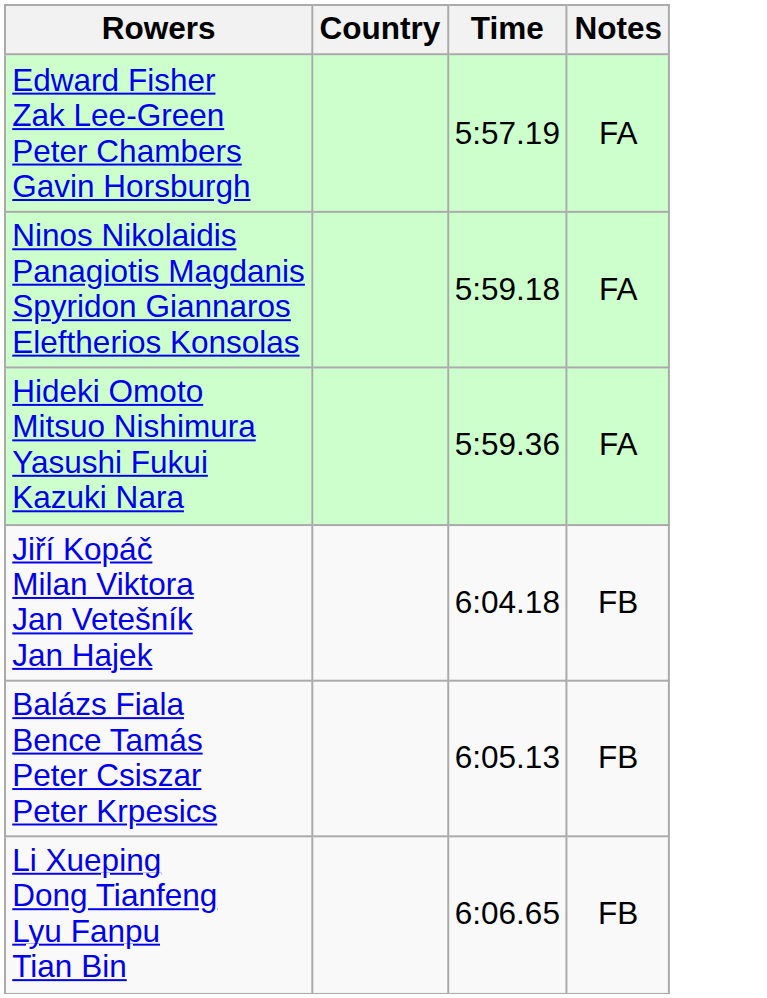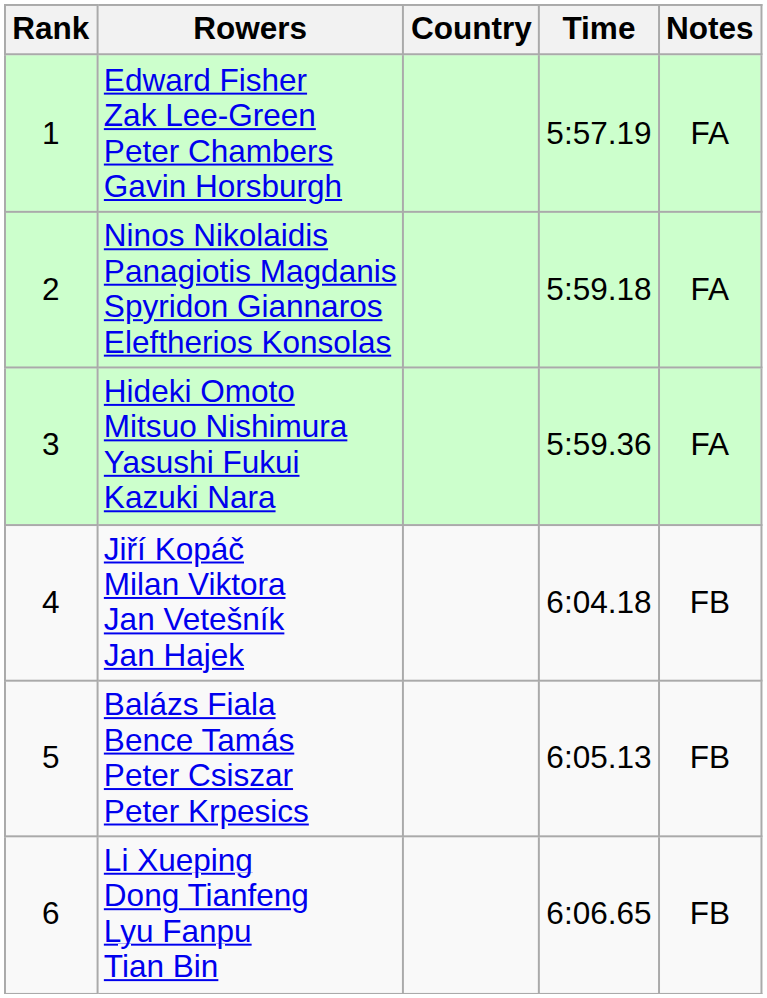 <table class="wikitable" style="text-align:center">
 <tr>
+<th>Rank</th>
 <th>Rowers</th>
 <th>Country</th>
 <th>Time</th>
 <th>Notes</th>
 </tr>
 <tr bgcolor=ccffcc>
+<td>1</td>
 <td align="left"><a href='#'>Edward Fisher</a><br><a href='#'>Zak Lee-Green</a><br><a href='#'>Peter Chambers</a><br><a href='#'>Gavin Horsburgh</a></td>
 <td align="left"></td>
 <td>5:57.19</td>
 <td>FA</td>
 </tr>
 <tr bgcolor=ccffcc>
+<td>2</td>
 <td align="left"><a href='#'>Ninos Nikolaidis</a><br><a href='#'>Panagiotis Magdanis</a><br><a href='#'>Spyridon Giannaros</a><br><a href='#'>Eleftherios Konsolas</a></td>
 <td align="left"></td>
 <td>5:59.18</td>
 <td>FA</td>
 </tr>
 <tr bgcolor=ccffcc>
+<td>3</td>
 <td align="left"><a href='#'>Hideki Omoto</a><br><a href='#'>Mitsuo Nishimura</a><br><a href='#'>Yasushi Fukui</a><br><a href='#'>Kazuki Nara</a></td>
 <td align="left"></td>
 <td>5:59.36</td>
 <td>FA</td>
 </tr>
 <tr>
+<td>4</td>
 <td align="left"><a href='#'>Jiří Kopáč</a><br><a href='#'>Milan Viktora</a><br><a href='#'>Jan Vetešník</a><br><a href='#'>Jan Hajek</a></td>
 <td align="left"></td>
 <td>6:04.18</td>
 <td>FB</td>
 </tr>
 <tr>
+<td>5</td>
 <td align="left"><a href='#'>Balázs Fiala</a><br><a href='#'>Bence Tamás</a><br><a href='#'>Peter Csiszar</a><br><a href='#'>Peter Krpesics</a></td>
 <td align="left"></td>
 <td>6:05.13</td>
 <td>FB</td>
 </tr>
 <tr>
+<td>6</td>
 <td align="left"><a href='#'>Li Xueping</a><br><a href='#'>Dong Tianfeng</a><br><a href='#'>Lyu Fanpu</a><br><a href='#'>Tian Bin</a></td>
 <td align="left"></td>
 <td>6:06.65</td>
 <td>FB</td>
 </tr>
 </table>
